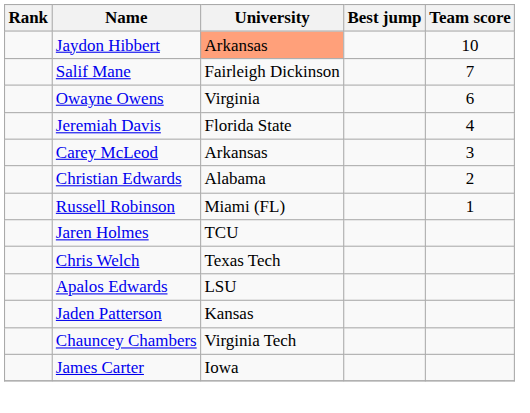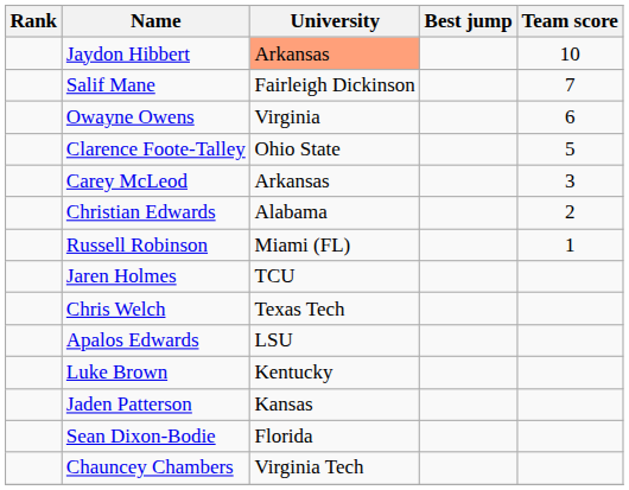 <table class="wikitable sortable" style="text-align:center">
 <tr>
 <th>Rank</th>
 <th>Name</th>
 <th>University</th>
 <th>Best jump</th>
 <th>Team score</th>
 </tr>
 <tr>
 <td></td>
 <td align=left><a href='#'>Jaydon Hibbert</a></td>
 <td align="left" style="background: lightsalmon;">Arkansas</td>
 <td><strong></strong></td>
 <td>10</td>
 </tr>
 <tr>
 <td></td>
 <td align=left><a href='#'>Salif Mane</a></td>
 <td align="left">Fairleigh Dickinson</td>
 <td><strong></strong></td>
 <td>7</td>
 </tr>
 <tr>
 <td></td>
 <td align=left><a href='#'>Owayne Owens</a></td>
 <td align="left">Virginia</td>
 <td><strong></strong></td>
 <td>6</td>
 </tr>
 <tr>
 <td></td>
-<td align=left><a href='#'>Jeremiah Davis</a></td>
-<td align="left">Florida State</td>
+<td align=left><a href='#'>Clarence Foote-Talley</a></td>
+<td align="left">Ohio State</td>
 <td><strong></strong></td>
-<td>4</td>
+<td>5</td>
 </tr>
 <tr>
 <td></td>
 <td align=left><a href='#'>Carey McLeod</a></td>
 <td align="left">Arkansas</td>
 <td><strong></strong></td>
 <td>3</td>
 </tr>
 <tr>
 <td></td>
 <td align=left><a href='#'>Christian Edwards</a></td>
 <td align="left">Alabama</td>
 <td><strong></strong></td>
 <td>2</td>
 </tr>
 <tr>
 <td></td>
 <td align=left><a href='#'>Russell Robinson</a></td>
 <td align="left">Miami (FL)</td>
 <td><strong></strong></td>
 <td>1</td>
 </tr>
 <tr>
 <td></td>
 <td align=left><a href='#'>Jaren Holmes</a></td>
 <td align="left">TCU</td>
 <td><strong></strong></td>
 <td></td>
 </tr>
 <tr>
 <td></td>
 <td align=left><a href='#'>Chris Welch</a></td>
 <td align="left">Texas Tech</td>
 <td><strong></strong></td>
 <td></td>
 </tr>
 <tr>
 <td></td>
 <td align=left><a href='#'>Apalos Edwards</a></td>
 <td align="left">LSU</td>
 <td><strong></strong></td>
 <td></td>
 </tr>
 <tr>
 <td></td>
+<td align=left><a href='#'>Luke Brown</a></td>
+<td align="left">Kentucky</td>
+<td><strong></strong></td>
+<td></td>
+</tr>
+<tr>
+<td></td>
 <td align=left><a href='#'>Jaden Patterson</a></td>
 <td align="left">Kansas</td>
+<td><strong></strong></td>
+<td></td>
+</tr>
+<tr>
+<td></td>
+<td align=left><a href='#'>Sean Dixon-Bodie</a></td>
+<td align="left">Florida</td>
 <td><strong></strong></td>
 <td></td>
 </tr>
 <tr>
 <td></td>
 <td align=left><a href='#'>Chauncey Chambers</a></td>
 <td align="left">Virginia Tech</td>
 <td><strong></strong></td>
 <td></td>
 </tr>
 <tr>
-<td></td>
-<td align=left><a href='#'>James Carter</a></td>
-<td align="left">Iowa</td>
-<td><strong></strong></td>
-<td></td>
-</tr>
-<tr>
 </tr>
 </table>
